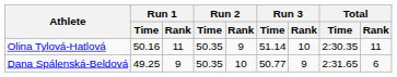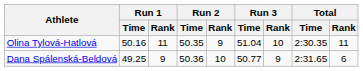 <table class="wikitable" border="1" style="font-size:90%">
 <tr>
 <th rowspan="2">Athlete</th>
 <th colspan="2">Run 1</th>
 <th colspan="2">Run 2</th>
 <th colspan="2">Run 3</th>
 <th colspan="2">Total</th>
 </tr>
 <tr>
 <th>Time</th>
 <th>Rank</th>
 <th>Time</th>
 <th>Rank</th>
 <th>Time</th>
 <th>Rank</th>
 <th>Time</th>
 <th>Rank</th>
 </tr>
 <tr>
 <td><a href='#'>Olina Tylová-Hatlová</a></td>
 <td align="center">50.16</td>
 <td align="center">11</td>
 <td align="center">50.35</td>
 <td align="center">9</td>
-<td align="center">51.14</td>
+<td align="center">51.04</td>
 <td align="center">10</td>
 <td align="center">2:30.35</td>
 <td align="center">11</td>
 </tr>
 <tr>
 <td><a href='#'>Dana Spálenská-Beldová</a></td>
 <td align="center">49.25</td>
 <td align="center">9</td>
-<td align="center">50.35</td>
+<td align="center">50.36</td>
 <td align="center">10</td>
 <td align="center">50.77</td>
 <td align="center">9</td>
 <td align="center">2:31.65</td>
 <td align="center">6</td>
 </tr>
 </table>
